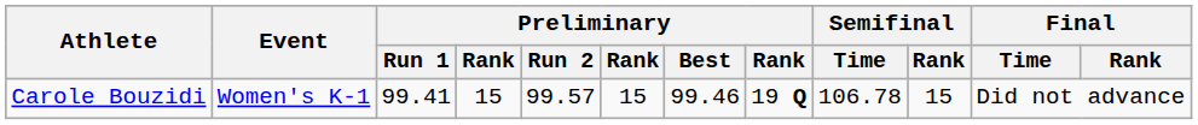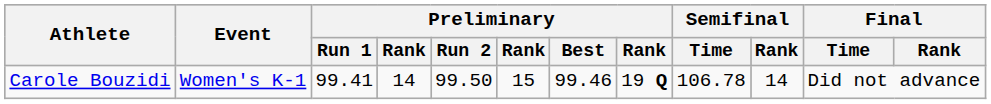 <table class="wikitable" style="font-size:90%">
 <tr>
 <th rowspan=2>Athlete</th>
 <th rowspan=2>Event</th>
 <th colspan=6>Preliminary</th>
 <th colspan=2>Semifinal</th>
 <th colspan=2>Final</th>
 </tr>
 <tr style="font-size:95%">
 <th>Run 1</th>
 <th>Rank</th>
 <th>Run 2</th>
 <th>Rank</th>
 <th>Best</th>
 <th>Rank</th>
 <th>Time</th>
 <th>Rank</th>
 <th>Time</th>
 <th>Rank</th>
 </tr>
 <tr align=center>
 <td align=left><a href='#'>Carole Bouzidi</a></td>
 <td align=left><a href='#'>Women's K-1</a></td>
 <td>99.41</td>
-<td>15</td>
-<td>99.57</td>
+<td>14</td>
+<td>99.50</td>
 <td>15</td>
 <td>99.46</td>
 <td>19 <strong>Q</strong></td>
 <td>106.78</td>
-<td>15</td>
+<td>14</td>
 <td colspan=2>Did not advance</td>
 </tr>
 </table>
